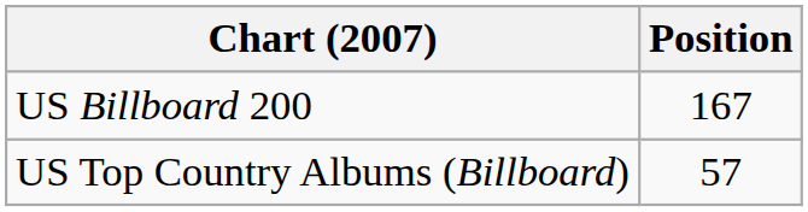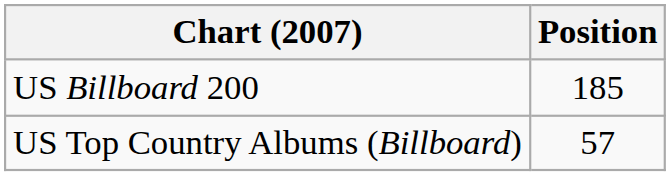 <table class="wikitable sortable">
 <tr>
 <th>Chart (2007)</th>
 <th>Position</th>
 </tr>
 <tr>
 <td>US <em>Billboard</em> 200</td>
-<td align="center">167</td>
+<td align="center">185</td>
 </tr>
 <tr>
 <td>US Top Country Albums (<em>Billboard</em>)</td>
 <td align="center">57</td>
 </tr>
 </table>
